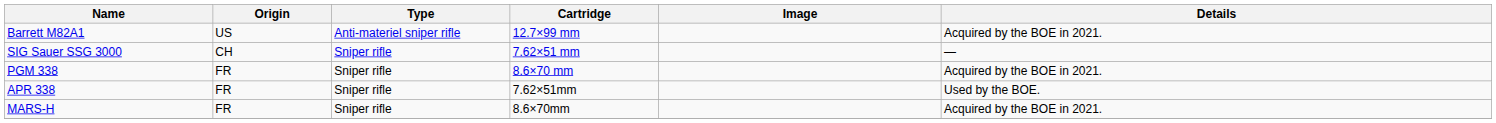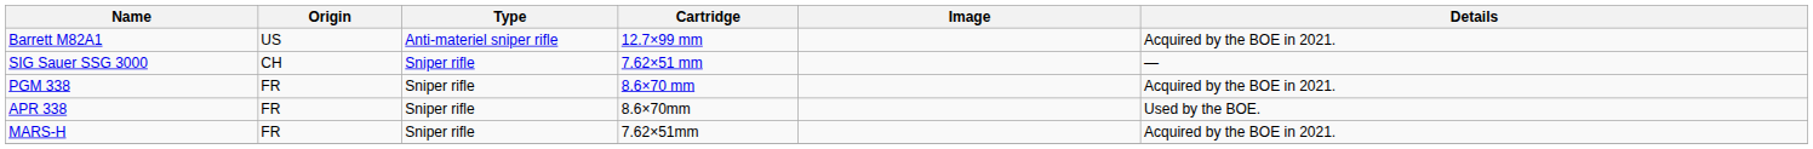 <table class="wikitable" border="0" style="width:100%">
 <tr>
 <th style="text-align: center; width:14%;">Name</th>
 <th style="text-align: center; width:8%;">Origin</th>
 <th style="text-align: center; width:12%;">Type</th>
 <th style="text-align: center; width:10%;">Cartridge</th>
 <th style="text-align: center; width:19%;">Image</th>
 <th style="text-align: center; width:37%;">Details</th>
 </tr>
 <tr>
 <td><a href='#'>Barrett M82A1</a></td>
 <td> US</td>
 <td><a href='#'>Anti-materiel sniper rifle</a></td>
 <td><a href='#'>12.7×99 mm</a></td>
 <td></td>
 <td>Acquired by the BOE in 2021.</td>
 </tr>
 <tr>
 <td><a href='#'>SIG Sauer SSG 3000</a></td>
 <td> CH</td>
 <td><a href='#'>Sniper rifle</a></td>
 <td><a href='#'>7.62×51 mm</a></td>
 <td></td>
 <td>—</td>
 </tr>
 <tr>
 <td><a href='#'>PGM 338</a></td>
 <td> FR</td>
 <td>Sniper rifle</td>
 <td><a href='#'>8.6×70 mm</a></td>
 <td></td>
 <td>Acquired by the BOE in 2021.</td>
 </tr>
 <tr>
 <td><a href='#'>APR 338</a></td>
 <td> FR</td>
 <td>Sniper rifle</td>
-<td>7.62×51mm</td>
+<td>8.6×70mm</td>
 <td></td>
 <td>Used by the BOE.</td>
 </tr>
 <tr>
 <td><a href='#'>MARS-H</a></td>
 <td> FR</td>
 <td>Sniper rifle</td>
-<td>8.6×70mm</td>
+<td>7.62×51mm</td>
 <td></td>
 <td>Acquired by the BOE in 2021.</td>
 </tr>
 <tr>
 </tr>
 </table>
